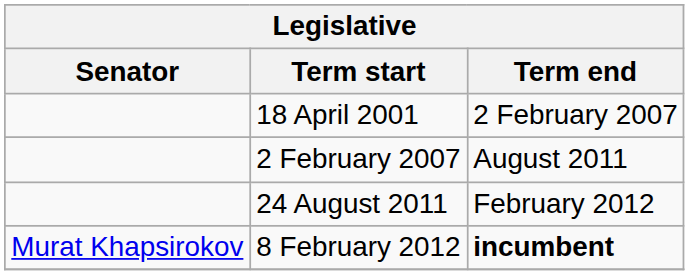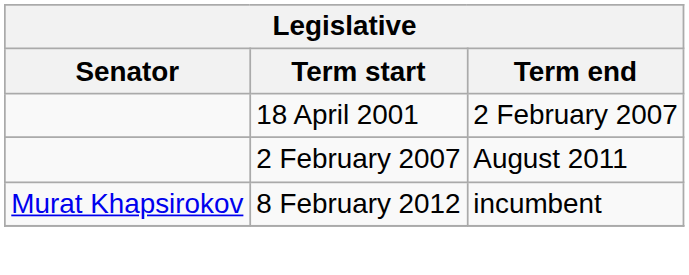 <table class="wikitable sortable">
 <tr>
 <th colspan=3>Legislative</th>
 </tr>
 <tr>
 <th>Senator</th>
 <th>Term start</th>
 <th>Term end</th>
 </tr>
 <tr>
 <td></td>
 <td>18 April 2001</td>
 <td>2 February 2007</td>
 </tr>
 <tr>
 <td></td>
 <td>2 February 2007</td>
 <td>August 2011</td>
 </tr>
 <tr>
-<td></td>
-<td>24 August 2011</td>
-<td>February 2012</td>
-</tr>
-<tr>
 <td><a href='#'>Murat Khapsirokov</a></td>
 <td>8 February 2012</td>
-<td><strong>incumbent</strong></td>
+<td>incumbent</td>
 </tr>
 <tr>
 </tr>
 </table>
